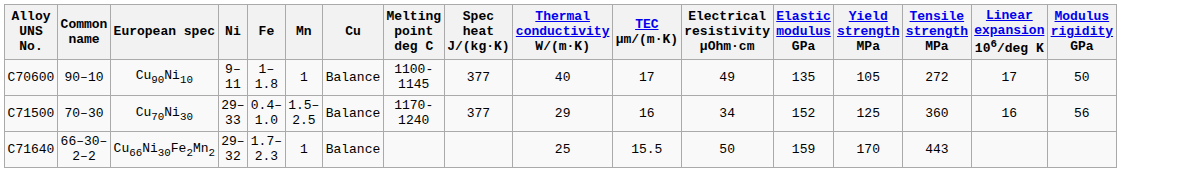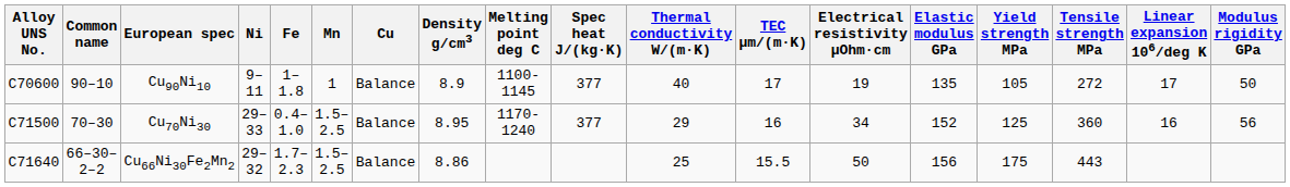 <table class="wikitable" style="text-align:center">
 <tr>
 <th>Alloy UNS No.</th>
 <th>Common name</th>
 <th>European spec</th>
 <th>Ni</th>
 <th>Fe</th>
 <th>Mn</th>
 <th>Cu</th>
+<th>Density<br>g/cm<sup>3</sup></th>
 <th>Melting point<br>deg C</th>
 <th>Spec heat<br>J/(kg·K)</th>
 <th><a href='#'>Thermal conductivity</a><br>W/(m·K)</th>
 <th><a href='#'>TEC</a><br>μm/(m·K)</th>
 <th>Electrical resistivity<br>μOhm·cm</th>
 <th><a href='#'>Elastic modulus</a><br>GPa</th>
 <th><a href='#'>Yield strength</a><br>MPa</th>
 <th><a href='#'>Tensile strength</a><br>MPa</th>
 <th><a href='#'>Linear expansion</a><br>10<sup>6</sup>/deg K</th>
 <th><a href='#'>Modulus rigidity</a><br>GPa</th>
 </tr>
 <tr>
 <td>C70600</td>
 <td>90–10</td>
 <td>Cu<sub>90</sub>Ni<sub>10</sub></td>
 <td>9–11</td>
 <td>1–1.8</td>
 <td>1</td>
 <td>Balance</td>
+<td>8.9</td>
 <td>1100-1145</td>
 <td>377</td>
 <td>40</td>
 <td>17</td>
-<td>49</td>
+<td>19</td>
 <td>135</td>
 <td>105</td>
 <td>272</td>
 <td>17</td>
 <td>50</td>
 </tr>
 <tr>
 <td>C71500</td>
 <td>70–30</td>
 <td>Cu<sub>70</sub>Ni<sub>30</sub></td>
 <td>29–33</td>
 <td>0.4–1.0</td>
 <td>1.5–2.5</td>
 <td>Balance</td>
+<td>8.95</td>
 <td>1170-1240</td>
 <td>377</td>
 <td>29</td>
 <td>16</td>
 <td>34</td>
 <td>152</td>
 <td>125</td>
 <td>360</td>
 <td>16</td>
 <td>56</td>
 </tr>
 <tr>
 <td>C71640</td>
 <td>66–30–2–2</td>
 <td>Cu<sub>66</sub>Ni<sub>30</sub>Fe<sub>2</sub>Mn<sub>2</sub></td>
 <td>29–32</td>
 <td>1.7–2.3</td>
-<td>1</td>
+<td>1.5–2.5</td>
 <td>Balance</td>
+<td>8.86</td>
 <td></td>
 <td></td>
 <td>25</td>
 <td>15.5</td>
 <td>50</td>
-<td>159</td>
-<td>170</td>
+<td>156</td>
+<td>175</td>
 <td>443</td>
 <td></td>
 <td></td>
 </tr>
 </table>
